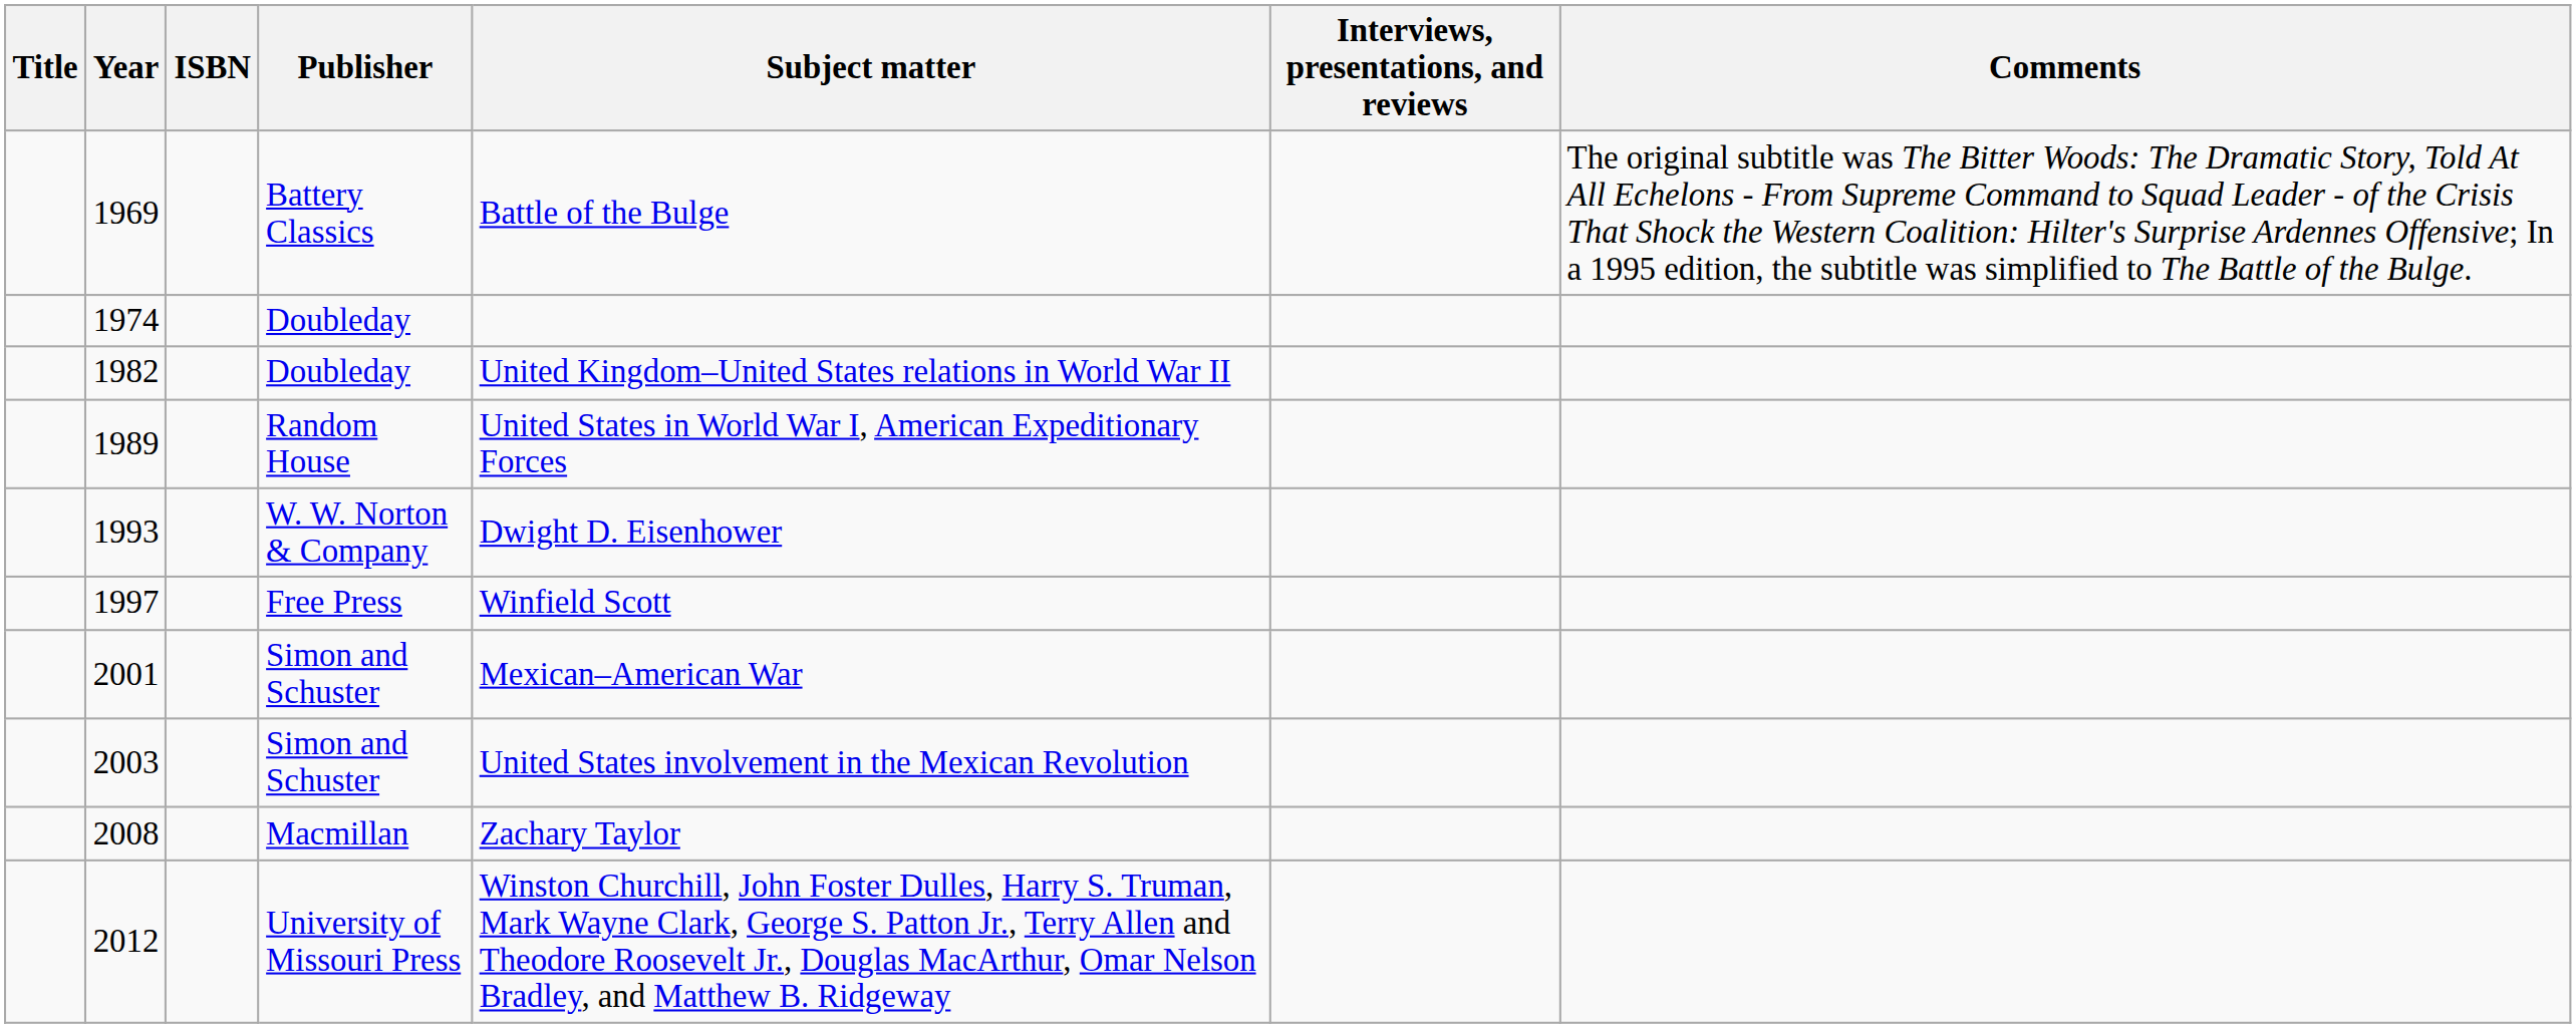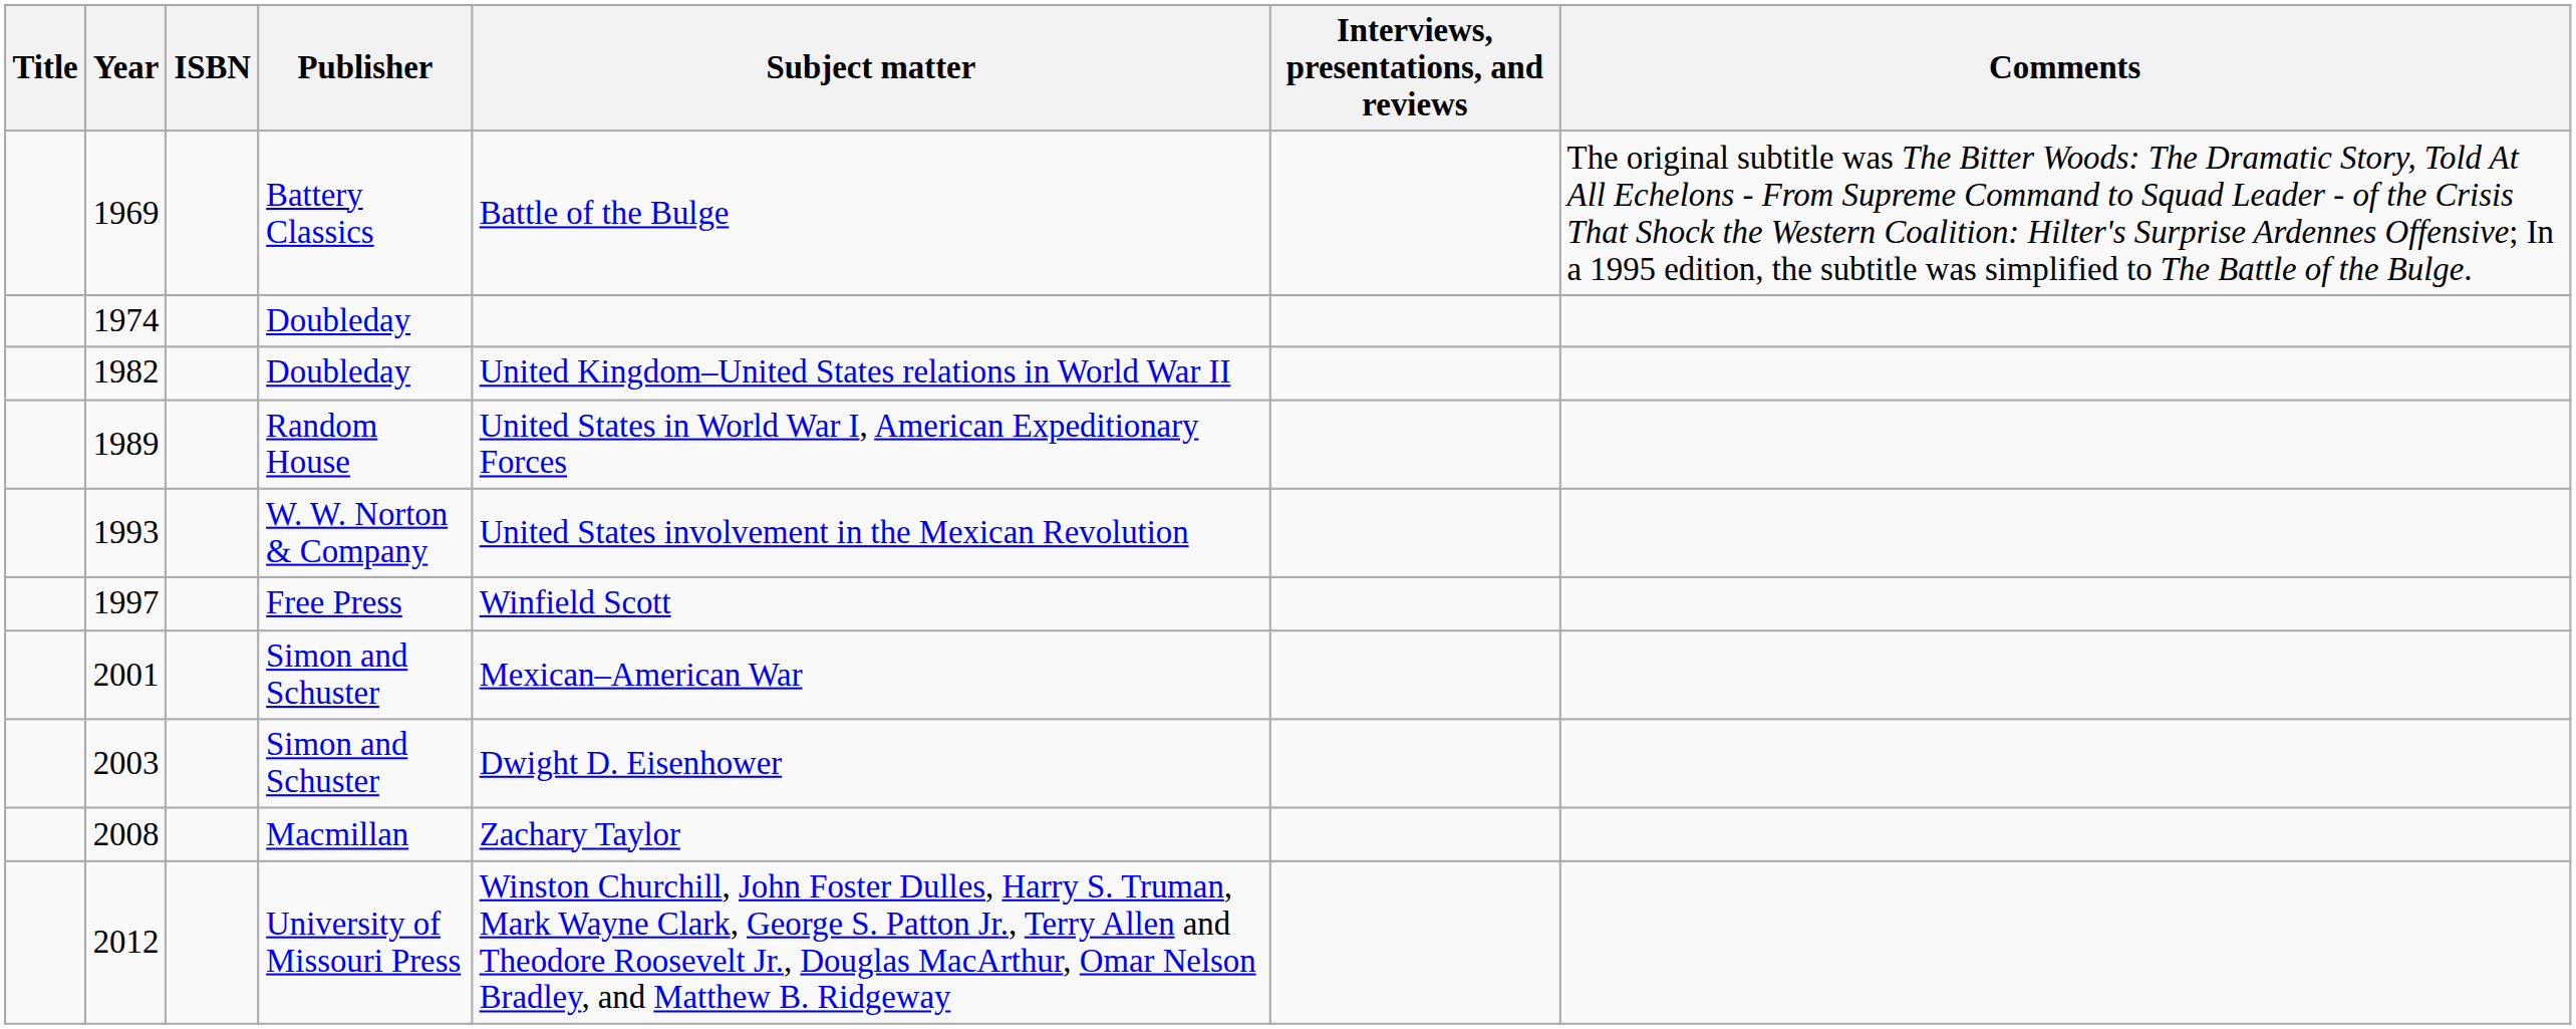 <table class="wikitable">
 <tr>
 <th>Title</th>
 <th>Year</th>
 <th>ISBN</th>
 <th>Publisher</th>
 <th>Subject matter</th>
 <th>Interviews, presentations, and reviews</th>
 <th>Comments</th>
 </tr>
 <tr>
 <td><em></em></td>
 <td>1969</td>
 <td></td>
 <td><a href='#'>Battery Classics</a></td>
 <td><a href='#'>Battle of the Bulge</a></td>
 <td></td>
 <td>The original subtitle was <em>The Bitter Woods: The Dramatic Story, Told At All Echelons - From Supreme Command to Squad Leader - of the Crisis That Shock the Western Coalition: Hilter's Surprise Ardennes Offensive</em>; In a 1995 edition, the subtitle was simplified to <em>The Battle of the Bulge</em>.</td>
 </tr>
 <tr>
 <td><em></em></td>
 <td>1974</td>
 <td></td>
 <td><a href='#'>Doubleday</a></td>
 <td></td>
 <td></td>
 <td></td>
 </tr>
 <tr>
 <td><em></em></td>
 <td>1982</td>
 <td></td>
 <td><a href='#'>Doubleday</a></td>
 <td><a href='#'>United Kingdom–United States relations in World War II</a></td>
 <td></td>
 <td></td>
 </tr>
 <tr>
 <td><em></em></td>
 <td>1989</td>
 <td></td>
 <td><a href='#'>Random House</a></td>
 <td><a href='#'>United States in World War I</a>, <a href='#'>American Expeditionary Forces</a></td>
 <td></td>
 <td></td>
 </tr>
 <tr>
 <td><em></em></td>
 <td>1993</td>
 <td></td>
 <td><a href='#'>W. W. Norton & Company</a></td>
-<td><a href='#'>Dwight D. Eisenhower</a></td>
+<td><a href='#'>United States involvement in the Mexican Revolution</a></td>
 <td></td>
 <td></td>
 </tr>
 <tr>
 <td><em></em></td>
 <td>1997</td>
 <td></td>
 <td><a href='#'>Free Press</a></td>
 <td><a href='#'>Winfield Scott</a></td>
 <td></td>
 <td></td>
 </tr>
 <tr>
 <td><em></em></td>
 <td>2001</td>
 <td></td>
 <td><a href='#'>Simon and Schuster</a></td>
 <td><a href='#'>Mexican–American War</a></td>
 <td></td>
 <td></td>
 </tr>
 <tr>
 <td><em></em></td>
 <td>2003</td>
 <td></td>
 <td><a href='#'>Simon and Schuster</a></td>
-<td><a href='#'>United States involvement in the Mexican Revolution</a></td>
+<td><a href='#'>Dwight D. Eisenhower</a></td>
 <td></td>
 <td></td>
 </tr>
 <tr>
 <td><em></em></td>
 <td>2008</td>
 <td></td>
 <td><a href='#'>Macmillan</a></td>
 <td><a href='#'>Zachary Taylor</a></td>
 <td></td>
 <td></td>
 </tr>
 <tr>
 <td><em></em></td>
 <td>2012</td>
 <td></td>
 <td><a href='#'>University of Missouri Press</a></td>
 <td><a href='#'>Winston Churchill</a>, <a href='#'>John Foster Dulles</a>, <a href='#'>Harry S. Truman</a>, <a href='#'>Mark Wayne Clark</a>, <a href='#'>George S. Patton Jr.</a>, <a href='#'>Terry Allen</a> and <a href='#'>Theodore Roosevelt Jr.</a>, <a href='#'>Douglas MacArthur</a>, <a href='#'>Omar Nelson Bradley</a>, and <a href='#'>Matthew B. Ridgeway</a></td>
 <td></td>
 <td></td>
 </tr>
 </table>
